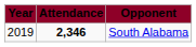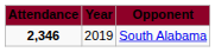 <table class="wikitable" style="text-align:center;">
 <tr>
+<th style="background:#8e0028;"><span> Attendance</span></th>
 <th style="background:#8e0028;"><span> Year</span></th>
-<th style="background:#8e0028;"><span> Attendance</span></th>
 <th style="background:#8e0028;"><span> Opponent</span></th>
 </tr>
 <tr style="text-align:center;">
+<td><strong>2,346</strong></td>
 <td>2019</td>
-<td><strong>2,346</strong></td>
 <td><a href='#'>South Alabama</a></td>
 </tr>
 </table>
